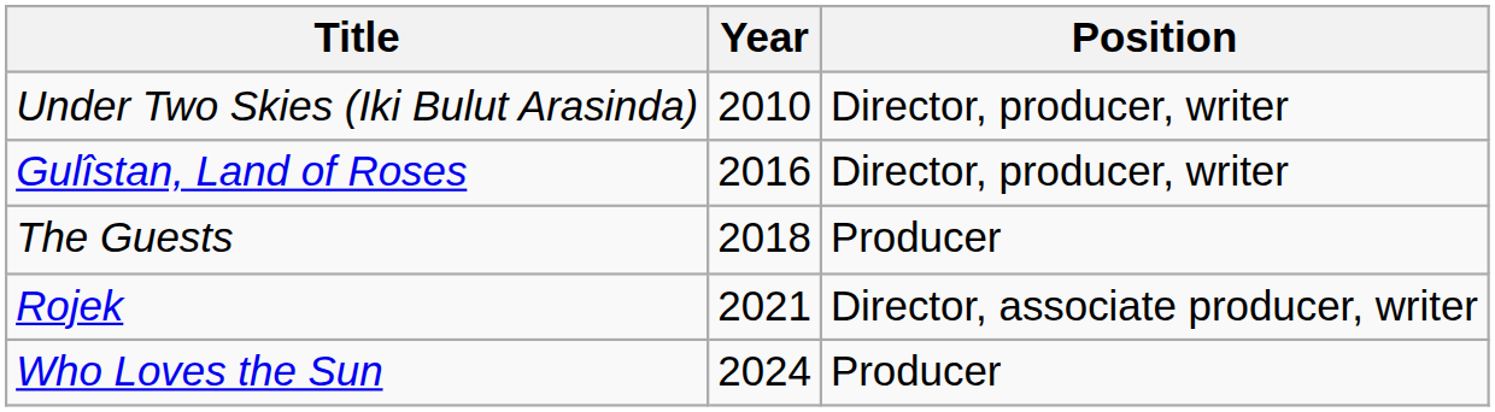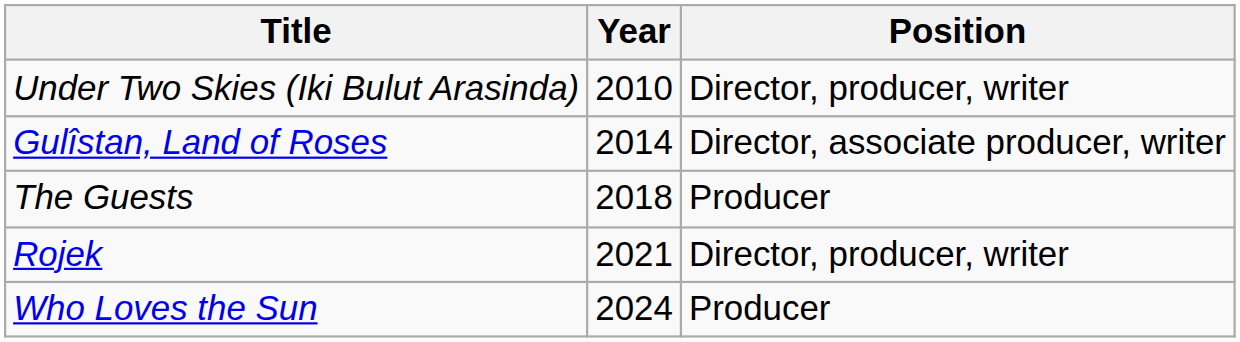 <table class="wikitable">
 <tr>
 <th>Title</th>
 <th>Year</th>
 <th>Position</th>
 </tr>
 <tr>
 <td><em>Under Two Skies (Iki Bulut Arasinda)</em></td>
 <td>2010</td>
 <td>Director, producer, writer</td>
 </tr>
 <tr>
 <td><em><a href='#'>Gulîstan, Land of Roses</a></em></td>
-<td>2016</td>
-<td>Director, producer, writer</td>
+<td>2014</td>
+<td>Director, associate producer, writer</td>
 </tr>
 <tr>
 <td><em>The Guests</em></td>
 <td>2018</td>
 <td>Producer</td>
 </tr>
 <tr>
 <td><em><a href='#'>Rojek</a></em></td>
 <td>2021</td>
-<td>Director, associate producer, writer</td>
+<td>Director, producer, writer</td>
 </tr>
 <tr>
 <td><em><a href='#'>Who Loves the Sun</a></em></td>
 <td>2024</td>
 <td>Producer</td>
 </tr>
 </table>
